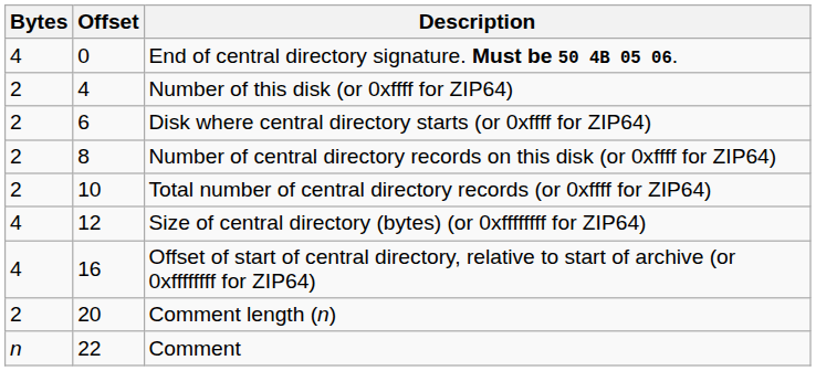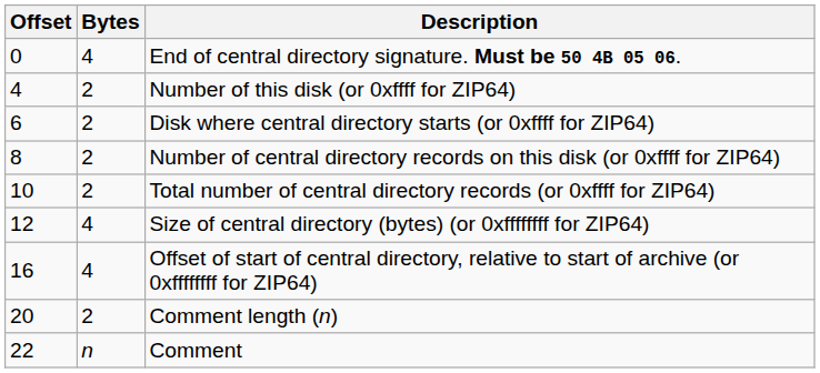 <table class="wikitable">
 <tr>
+<th>Offset</th>
 <th>Bytes</th>
-<th>Offset</th>
 <th>Description</th>
 </tr>
 <tr>
+<td>0</td>
 <td>4</td>
-<td>0</td>
 <td>End of central directory signature. <strong>Must be <code>50 4B 05 06</code></strong>.</td>
 </tr>
 <tr>
+<td>4</td>
 <td>2</td>
-<td>4</td>
 <td>Number of this disk (or 0xffff for ZIP64)</td>
 </tr>
 <tr>
+<td>6</td>
 <td>2</td>
-<td>6</td>
 <td>Disk where central directory starts (or 0xffff for ZIP64)</td>
 </tr>
 <tr>
+<td>8</td>
 <td>2</td>
-<td>8</td>
 <td>Number of central directory records on this disk (or 0xffff for ZIP64)</td>
 </tr>
 <tr>
+<td>10</td>
 <td>2</td>
-<td>10</td>
 <td>Total number of central directory records (or 0xffff for ZIP64)</td>
 </tr>
 <tr>
+<td>12</td>
 <td>4</td>
-<td>12</td>
 <td>Size of central directory (bytes) (or 0xffffffff for ZIP64)</td>
 </tr>
 <tr>
+<td>16</td>
 <td>4</td>
-<td>16</td>
 <td>Offset of start of central directory, relative to start of archive (or 0xffffffff for ZIP64)</td>
 </tr>
 <tr>
+<td>20</td>
 <td>2</td>
-<td>20</td>
 <td>Comment length (<em>n</em>)</td>
 </tr>
 <tr>
+<td>22</td>
 <td><em>n</em></td>
-<td>22</td>
 <td>Comment</td>
 </tr>
 </table>
